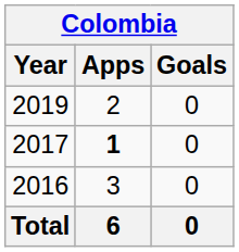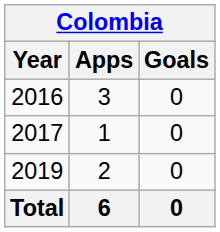 <table class="wikitable" style="text-align:center">
 <tr>
 <th colspan=3><a href='#'>Colombia</a></th>
 </tr>
 <tr>
 <th>Year</th>
 <th>Apps</th>
 <th>Goals</th>
 </tr>
 <tr>
-<td>2019</td>
-<td>2</td>
+<td>2016</td>
+<td>3</td>
 <td>0</td>
 </tr>
 <tr>
 <td>2017</td>
-<td><strong>1</strong></td>
+<td>1</td>
 <td>0</td>
 </tr>
 <tr>
-<td>2016</td>
-<td>3</td>
+<td>2019</td>
+<td>2</td>
 <td>0</td>
 </tr>
 <tr>
 <th>Total</th>
 <th>6</th>
 <th>0</th>
 </tr>
 </table>
